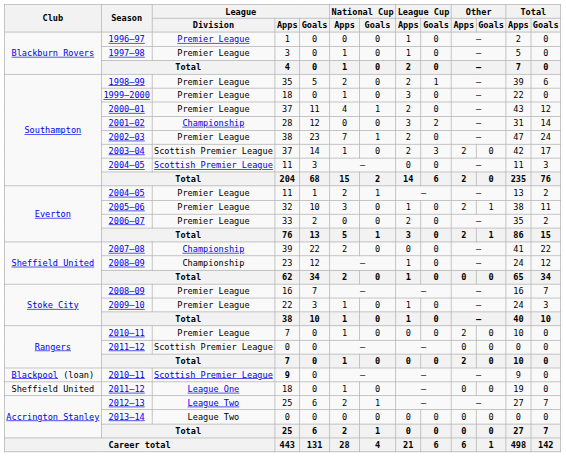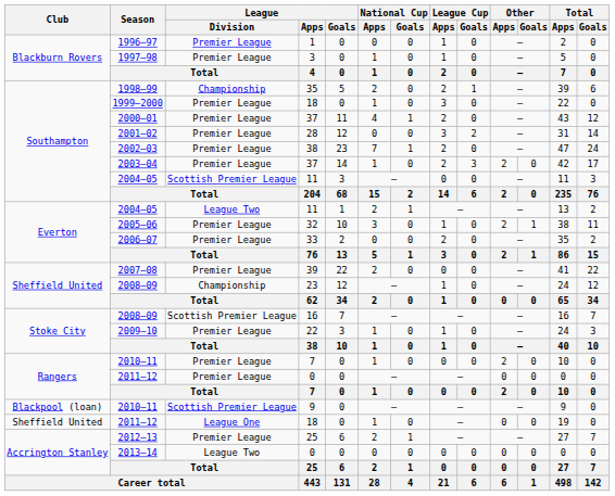 <table class=wikitable style="text-align: center;">
 <tr>
 <th rowspan=2>Club</th>
 <th rowspan=2>Season</th>
 <th colspan=3>League</th>
 <th colspan=2>National Cup</th>
 <th colspan=2>League Cup</th>
 <th colspan=2>Other</th>
 <th colspan=2>Total</th>
 </tr>
 <tr>
 <th>Division</th>
 <th>Apps</th>
 <th>Goals</th>
 <th>Apps</th>
 <th>Goals</th>
 <th>Apps</th>
 <th>Goals</th>
 <th>Apps</th>
 <th>Goals</th>
 <th>Apps</th>
 <th>Goals</th>
 </tr>
 <tr>
 <td rowspan=3><a href='#'>Blackburn Rovers</a></td>
 <td><a href='#'>1996–97</a></td>
 <td><a href='#'>Premier League</a></td>
 <td>1</td>
 <td>0</td>
 <td>0</td>
 <td>0</td>
 <td>1</td>
 <td>0</td>
 <td colspan=2>—</td>
 <td>2</td>
 <td>0</td>
 </tr>
 <tr>
 <td><a href='#'>1997–98</a></td>
 <td>Premier League</td>
 <td>3</td>
 <td>0</td>
 <td>1</td>
 <td>0</td>
 <td>1</td>
 <td>0</td>
 <td colspan=2>—</td>
 <td>5</td>
 <td>0</td>
 </tr>
 <tr>
 <th colspan=2>Total</th>
 <th>4</th>
 <th>0</th>
 <th>1</th>
 <th>0</th>
 <th>2</th>
 <th>0</th>
 <th colspan=2>—</th>
 <th>7</th>
 <th>0</th>
 </tr>
 <tr>
 <td rowspan=8><a href='#'>Southampton</a></td>
 <td><a href='#'>1998–99</a></td>
-<td>Premier League</td>
+<td><a href='#'>Championship</a></td>
 <td>35</td>
 <td>5</td>
 <td>2</td>
 <td>0</td>
 <td>2</td>
 <td>1</td>
 <td colspan=2>—</td>
 <td>39</td>
 <td>6</td>
 </tr>
 <tr>
 <td><a href='#'>1999–2000</a></td>
 <td>Premier League</td>
 <td>18</td>
 <td>0</td>
 <td>1</td>
 <td>0</td>
 <td>3</td>
 <td>0</td>
 <td colspan=2>—</td>
 <td>22</td>
 <td>0</td>
 </tr>
 <tr>
 <td><a href='#'>2000–01</a></td>
 <td>Premier League</td>
 <td>37</td>
 <td>11</td>
 <td>4</td>
 <td>1</td>
 <td>2</td>
 <td>0</td>
 <td colspan=2>—</td>
 <td>43</td>
 <td>12</td>
 </tr>
 <tr>
 <td><a href='#'>2001–02</a></td>
-<td><a href='#'>Championship</a></td>
+<td>Premier League</td>
 <td>28</td>
 <td>12</td>
 <td>0</td>
 <td>0</td>
 <td>3</td>
 <td>2</td>
 <td colspan=2>—</td>
 <td>31</td>
 <td>14</td>
 </tr>
 <tr>
 <td><a href='#'>2002–03</a></td>
 <td>Premier League</td>
 <td>38</td>
 <td>23</td>
 <td>7</td>
 <td>1</td>
 <td>2</td>
 <td>0</td>
 <td colspan=2>—</td>
 <td>47</td>
 <td>24</td>
 </tr>
 <tr>
 <td><a href='#'>2003–04</a></td>
-<td>Scottish Premier League</td>
+<td>Premier League</td>
 <td>37</td>
 <td>14</td>
 <td>1</td>
 <td>0</td>
 <td>2</td>
 <td>3</td>
 <td>2</td>
 <td>0</td>
 <td>42</td>
 <td>17</td>
 </tr>
 <tr>
 <td><a href='#'>2004–05</a></td>
 <td><a href='#'>Scottish Premier League</a></td>
 <td>11</td>
 <td>3</td>
 <td colspan=2>—</td>
 <td>0</td>
 <td>0</td>
 <td colspan=2>—</td>
 <td>11</td>
 <td>3</td>
 </tr>
 <tr>
 <th colspan=2>Total</th>
 <th>204</th>
 <th>68</th>
 <th>15</th>
 <th>2</th>
 <th>14</th>
 <th>6</th>
 <th>2</th>
 <th>0</th>
 <th>235</th>
 <th>76</th>
 </tr>
 <tr>
 <td rowspan=4><a href='#'>Everton</a></td>
 <td><a href='#'>2004–05</a></td>
-<td>Premier League</td>
+<td><a href='#'>League Two</a></td>
 <td>11</td>
 <td>1</td>
 <td>2</td>
 <td>1</td>
 <td colspan=2>—</td>
 <td colspan=2>—</td>
 <td>13</td>
 <td>2</td>
 </tr>
 <tr>
 <td><a href='#'>2005–06</a></td>
 <td>Premier League</td>
 <td>32</td>
 <td>10</td>
 <td>3</td>
 <td>0</td>
 <td>1</td>
 <td>0</td>
 <td>2</td>
 <td>1</td>
 <td>38</td>
 <td>11</td>
 </tr>
 <tr>
 <td><a href='#'>2006–07</a></td>
 <td>Premier League</td>
 <td>33</td>
 <td>2</td>
 <td>0</td>
 <td>0</td>
 <td>2</td>
 <td>0</td>
 <td colspan=2>—</td>
 <td>35</td>
 <td>2</td>
 </tr>
 <tr>
 <th colspan=2>Total</th>
 <th>76</th>
 <th>13</th>
 <th>5</th>
 <th>1</th>
 <th>3</th>
 <th>0</th>
 <th>2</th>
 <th>1</th>
 <th>86</th>
 <th>15</th>
 </tr>
 <tr>
 <td rowspan=3><a href='#'>Sheffield United</a></td>
 <td><a href='#'>2007–08</a></td>
-<td><a href='#'>Championship</a></td>
+<td>Premier League</td>
 <td>39</td>
 <td>22</td>
 <td>2</td>
 <td>0</td>
 <td>0</td>
 <td>0</td>
 <td colspan=2>—</td>
 <td>41</td>
 <td>22</td>
 </tr>
 <tr>
 <td><a href='#'>2008–09</a></td>
 <td>Championship</td>
 <td>23</td>
 <td>12</td>
 <td colspan=2>—</td>
 <td>1</td>
 <td>0</td>
 <td colspan=2>—</td>
 <td>24</td>
 <td>12</td>
 </tr>
 <tr>
 <th colspan=2>Total</th>
 <th>62</th>
 <th>34</th>
 <th>2</th>
 <th>0</th>
 <th>1</th>
 <th>0</th>
 <th>0</th>
 <th>0</th>
 <th>65</th>
 <th>34</th>
 </tr>
 <tr>
 <td rowspan=3><a href='#'>Stoke City</a></td>
 <td><a href='#'>2008–09</a></td>
-<td>Premier League</td>
+<td>Scottish Premier League</td>
 <td>16</td>
 <td>7</td>
 <td colspan=2>—</td>
 <td colspan=2>—</td>
 <td colspan=2>—</td>
 <td>16</td>
 <td>7</td>
 </tr>
 <tr>
 <td><a href='#'>2009–10</a></td>
 <td>Premier League</td>
 <td>22</td>
 <td>3</td>
 <td>1</td>
 <td>0</td>
 <td>1</td>
 <td>0</td>
 <td colspan=2>—</td>
 <td>24</td>
 <td>3</td>
 </tr>
 <tr>
 <th colspan=2>Total</th>
 <th>38</th>
 <th>10</th>
 <th>1</th>
 <th>0</th>
 <th>1</th>
 <th>0</th>
 <th colspan=2>—</th>
 <th>40</th>
 <th>10</th>
 </tr>
 <tr>
 <td rowspan=3><a href='#'>Rangers</a></td>
 <td><a href='#'>2010–11</a></td>
 <td>Premier League</td>
 <td>7</td>
 <td>0</td>
 <td>1</td>
 <td>0</td>
 <td>0</td>
 <td>0</td>
 <td>2</td>
 <td>0</td>
 <td>10</td>
 <td>0</td>
 </tr>
 <tr>
 <td><a href='#'>2011–12</a></td>
-<td>Scottish Premier League</td>
+<td>Premier League</td>
 <td>0</td>
 <td>0</td>
 <td colspan=2>—</td>
 <td colspan=2>—</td>
 <td>0</td>
 <td>0</td>
 <td>0</td>
 <td>0</td>
 </tr>
 <tr>
 <th colspan=2>Total</th>
 <th>7</th>
 <th>0</th>
 <th>1</th>
 <th>0</th>
 <th>0</th>
 <th>0</th>
 <th>2</th>
 <th>0</th>
 <th>10</th>
 <th>0</th>
 </tr>
 <tr>
 <td><a href='#'>Blackpool</a> (loan)</td>
 <td><a href='#'>2010–11</a></td>
 <td><a href='#'>Scottish Premier League</a></td>
-<td><strong>9</strong></td>
+<td>9</td>
 <td>0</td>
 <td colspan=2>—</td>
 <td colspan=2>—</td>
 <td colspan=2>—</td>
 <td>9</td>
 <td>0</td>
 </tr>
 <tr>
 <td>Sheffield United</td>
 <td><a href='#'>2011–12</a></td>
 <td><a href='#'>League One</a></td>
 <td>18</td>
 <td>0</td>
 <td>1</td>
 <td>0</td>
 <td colspan=2>—</td>
 <td>0</td>
 <td>0</td>
 <td>19</td>
 <td>0</td>
 </tr>
 <tr>
 <td rowspan=3><a href='#'>Accrington Stanley</a></td>
 <td><a href='#'>2012–13</a></td>
-<td><a href='#'>League Two</a></td>
+<td>Premier League</td>
 <td>25</td>
 <td>6</td>
 <td>2</td>
 <td>1</td>
 <td colspan=2>—</td>
 <td colspan=2>—</td>
 <td>27</td>
 <td>7</td>
 </tr>
 <tr>
 <td><a href='#'>2013–14</a></td>
 <td>League Two</td>
 <td>0</td>
 <td>0</td>
 <td>0</td>
 <td>0</td>
 <td>0</td>
 <td>0</td>
 <td>0</td>
 <td>0</td>
 <td>0</td>
 <td>0</td>
 </tr>
 <tr>
 <th colspan=2>Total</th>
 <th>25</th>
 <th>6</th>
 <th>2</th>
 <th>1</th>
 <th>0</th>
 <th>0</th>
 <th>0</th>
 <th>0</th>
 <th>27</th>
 <th>7</th>
 </tr>
 <tr>
 <th colspan=3>Career total</th>
 <th>443</th>
 <th>131</th>
 <th>28</th>
 <th>4</th>
 <th>21</th>
 <th>6</th>
 <th>6</th>
 <th>1</th>
 <th>498</th>
 <th>142</th>
 </tr>
 </table>
